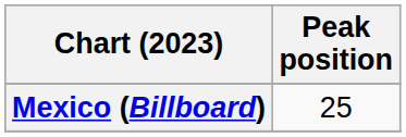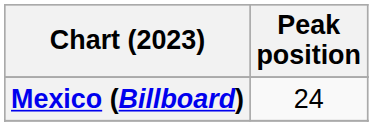 <table class="wikitable sortable plainrowheaders" style="text-align:center;">
 <tr>
 <th scope="col">Chart (2023)</th>
 <th scope="col">Peak<br>position</th>
 </tr>
 <tr>
 </tr>
 <tr>
 <th scope="row"><a href='#'>Mexico</a> (<em><a href='#'>Billboard</a></em>)</th>
-<td>25</td>
+<td>24</td>
 </tr>
 <tr>
 </tr>
 <tr>
 </tr>
 </table>
